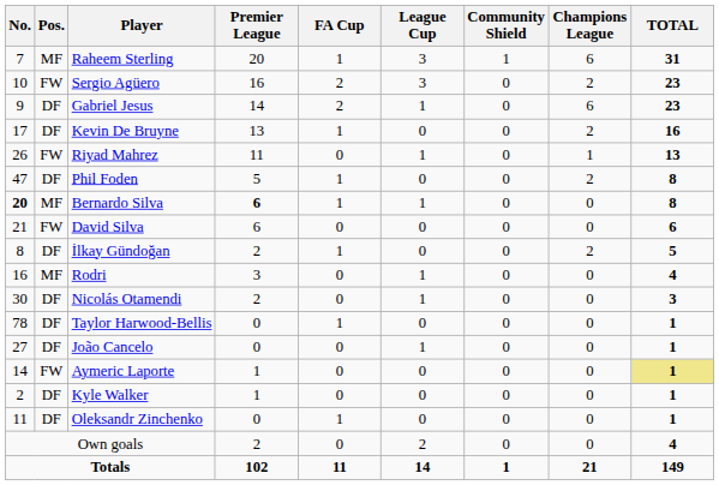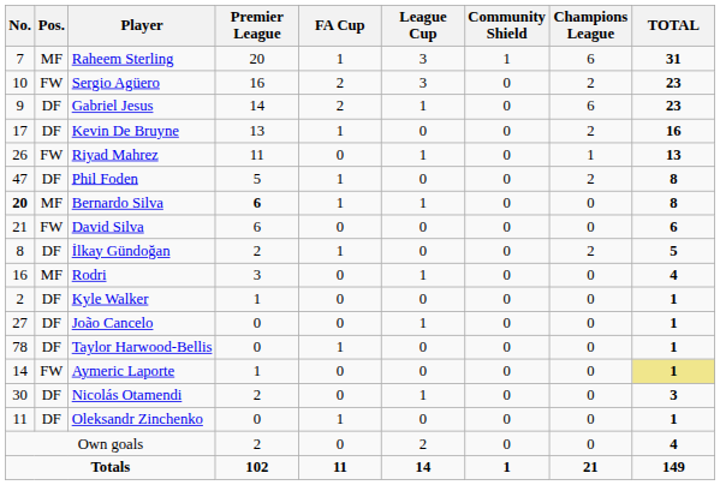 <table class="wikitable sortable alternance" style="text-align:center">
 <tr>
 <th>No.</th>
 <th>Pos.</th>
 <th>Player</th>
 <th width="80">Premier League</th>
 <th width="80">FA Cup</th>
 <th width="80">League Cup</th>
 <th width="80">Community Shield</th>
 <th width="80">Champions League</th>
 <th width="80">TOTAL</th>
 </tr>
 <tr>
 <td>7</td>
 <td>MF</td>
 <td align="left"> <a href='#'>Raheem Sterling</a></td>
 <td>20</td>
 <td>1</td>
 <td>3</td>
 <td>1</td>
 <td>6</td>
 <td><strong>31</strong></td>
 </tr>
 <tr>
 <td>10</td>
 <td>FW</td>
 <td align="left"> <a href='#'>Sergio Agüero</a></td>
 <td>16</td>
 <td>2</td>
 <td>3</td>
 <td>0</td>
 <td>2</td>
 <td><strong>23</strong></td>
 </tr>
 <tr>
 <td>9</td>
 <td>DF</td>
 <td align="left"> <a href='#'>Gabriel Jesus</a></td>
 <td>14</td>
 <td>2</td>
 <td>1</td>
 <td>0</td>
 <td>6</td>
 <td><strong>23</strong></td>
 </tr>
 <tr>
 <td>17</td>
 <td>DF</td>
 <td align="left"> <a href='#'>Kevin De Bruyne</a></td>
 <td>13</td>
 <td>1</td>
 <td>0</td>
 <td>0</td>
 <td>2</td>
 <td><strong>16</strong></td>
 </tr>
 <tr>
 <td>26</td>
 <td>FW</td>
 <td align="left"> <a href='#'>Riyad Mahrez</a></td>
 <td>11</td>
 <td>0</td>
 <td>1</td>
 <td>0</td>
 <td>1</td>
 <td><strong>13</strong></td>
 </tr>
 <tr>
 <td>47</td>
 <td>DF</td>
 <td align="left"> <a href='#'>Phil Foden</a></td>
 <td>5</td>
 <td>1</td>
 <td>0</td>
 <td>0</td>
 <td>2</td>
 <td><strong>8</strong></td>
 </tr>
 <tr>
 <td><strong>20</strong></td>
 <td>MF</td>
 <td align="left"> <a href='#'>Bernardo Silva</a></td>
 <td><strong>6</strong></td>
 <td>1</td>
 <td>1</td>
 <td>0</td>
 <td>0</td>
 <td><strong>8</strong></td>
 </tr>
 <tr>
 <td>21</td>
 <td>FW</td>
 <td align="left"> <a href='#'>David Silva</a></td>
 <td>6</td>
 <td>0</td>
 <td>0</td>
 <td>0</td>
 <td>0</td>
 <td><strong>6</strong></td>
 </tr>
 <tr>
 <td>8</td>
 <td>DF</td>
 <td align="left"> <a href='#'>İlkay Gündoğan</a></td>
 <td>2</td>
 <td>1</td>
 <td>0</td>
 <td>0</td>
 <td>2</td>
 <td><strong>5</strong></td>
 </tr>
 <tr>
 <td>16</td>
 <td>MF</td>
 <td align="left"> <a href='#'>Rodri</a></td>
 <td>3</td>
 <td>0</td>
 <td>1</td>
 <td>0</td>
 <td>0</td>
 <td><strong>4</strong></td>
 </tr>
 <tr>
-<td>30</td>
+<td>2</td>
 <td>DF</td>
-<td align="left"> <a href='#'>Nicolás Otamendi</a></td>
-<td>2</td>
-<td>0</td>
+<td align="left"> <a href='#'>Kyle Walker</a></td>
 <td>1</td>
 <td>0</td>
-<td>0</td>
-<td><strong>3</strong></td>
-</tr>
-<tr>
-<td>78</td>
-<td>DF</td>
-<td align="left"> <a href='#'>Taylor Harwood-Bellis</a></td>
-<td>0</td>
-<td>1</td>
 <td>0</td>
 <td>0</td>
 <td>0</td>
 <td><strong>1</strong></td>
 </tr>
 <tr>
 <td>27</td>
 <td>DF</td>
 <td align="left"> <a href='#'>João Cancelo</a></td>
 <td>0</td>
 <td>0</td>
 <td>1</td>
 <td>0</td>
 <td>0</td>
 <td><strong>1</strong></td>
 </tr>
 <tr>
+<td>78</td>
+<td>DF</td>
+<td align="left"> <a href='#'>Taylor Harwood-Bellis</a></td>
+<td>0</td>
+<td>1</td>
+<td>0</td>
+<td>0</td>
+<td>0</td>
+<td><strong>1</strong></td>
+</tr>
+<tr>
 <td>14</td>
 <td>FW</td>
 <td align="left"> <a href='#'>Aymeric Laporte</a></td>
 <td>1</td>
 <td>0</td>
 <td>0</td>
 <td>0</td>
 <td>0</td>
 <td style="background: khaki;"><strong>1</strong></td>
 </tr>
 <tr>
+<td>30</td>
+<td>DF</td>
+<td align="left"> <a href='#'>Nicolás Otamendi</a></td>
 <td>2</td>
-<td>DF</td>
-<td align="left"> <a href='#'>Kyle Walker</a></td>
+<td>0</td>
 <td>1</td>
 <td>0</td>
 <td>0</td>
-<td>0</td>
-<td>0</td>
-<td><strong>1</strong></td>
+<td><strong>3</strong></td>
 </tr>
 <tr>
 <td>11</td>
 <td>DF</td>
 <td align="left"> <a href='#'>Oleksandr Zinchenko</a></td>
 <td>0</td>
 <td>1</td>
 <td>0</td>
 <td>0</td>
 <td>0</td>
 <td><strong>1</strong></td>
 </tr>
 <tr class="sortbottom">
 <td colspan="3">Own goals</td>
 <td>2</td>
 <td>0</td>
 <td>2</td>
 <td>0</td>
 <td>0</td>
 <td><strong>4</strong></td>
 </tr>
 <tr class="sortbottom">
 <td colspan="3"><strong>Totals</strong></td>
 <td><strong>102</strong></td>
 <td><strong>11</strong></td>
 <td><strong>14</strong></td>
 <td><strong>1</strong></td>
 <td><strong>21</strong></td>
 <td><strong>149</strong></td>
 </tr>
 </table>
